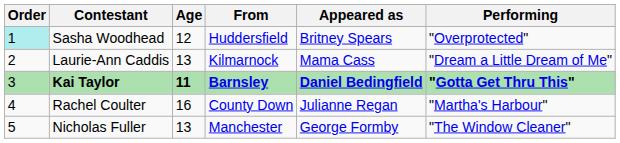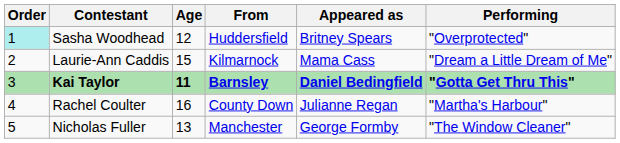 <table class="wikitable">
 <tr>
 <th>Order</th>
 <th>Contestant</th>
 <th>Age</th>
 <th>From</th>
 <th>Appeared as</th>
 <th>Performing</th>
 </tr>
 <tr>
 <td style="background: paleturquoise;">1</td>
 <td>Sasha Woodhead</td>
 <td>12</td>
 <td><a href='#'>Huddersfield</a></td>
 <td><a href='#'>Britney Spears</a></td>
 <td>"<a href='#'>Overprotected</a>"</td>
 </tr>
 <tr>
 <td>2</td>
 <td>Laurie-Ann Caddis</td>
-<td>13</td>
+<td>15</td>
 <td><a href='#'>Kilmarnock</a></td>
 <td><a href='#'>Mama Cass</a></td>
 <td>"<a href='#'>Dream a Little Dream of Me</a>"</td>
 </tr>
 <tr style="background:#ACE1AF;">
 <td>3</td>
 <td><strong>Kai Taylor</strong></td>
 <td><strong>11</strong></td>
 <td><strong><a href='#'>Barnsley</a></strong></td>
 <td><strong><a href='#'>Daniel Bedingfield</a></strong></td>
 <td><strong>"<a href='#'>Gotta Get Thru This</a>"</strong></td>
 </tr>
 <tr>
 <td>4</td>
 <td>Rachel Coulter</td>
 <td>16</td>
 <td><a href='#'>County Down</a></td>
 <td><a href='#'>Julianne Regan</a></td>
 <td>"<a href='#'>Martha's Harbour</a>"</td>
 </tr>
 <tr>
 <td>5</td>
 <td>Nicholas Fuller</td>
 <td>13</td>
 <td><a href='#'>Manchester</a></td>
 <td><a href='#'>George Formby</a></td>
 <td>"<a href='#'>The Window Cleaner</a>"</td>
 </tr>
 </table>
